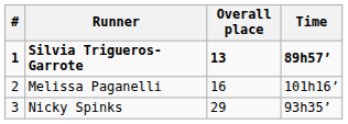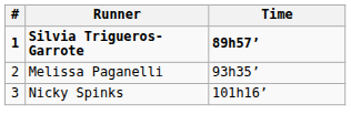 <table class="wikitable" style="font-size:95%;width:320px;">
 <tr>
 <th width=6%>#</th>
 <th width=54%>Runner</th>
-<th>Overall place</th>
 <th>Time</th>
 </tr>
 <tr>
 <td align=center><strong>1</strong></td>
 <td> <strong>Silvia Trigueros-Garrote</strong></td>
-<td><strong>13</strong></td>
 <td><strong>89h57’</strong></td>
 </tr>
 <tr>
 <td align=center>2</td>
 <td> Melissa Paganelli</td>
-<td>16</td>
-<td>101h16’</td>
+<td>93h35’</td>
 </tr>
 <tr>
 <td align=center>3</td>
 <td> Nicky Spinks</td>
-<td>29</td>
-<td>93h35’</td>
+<td>101h16’</td>
 </tr>
 </table>
